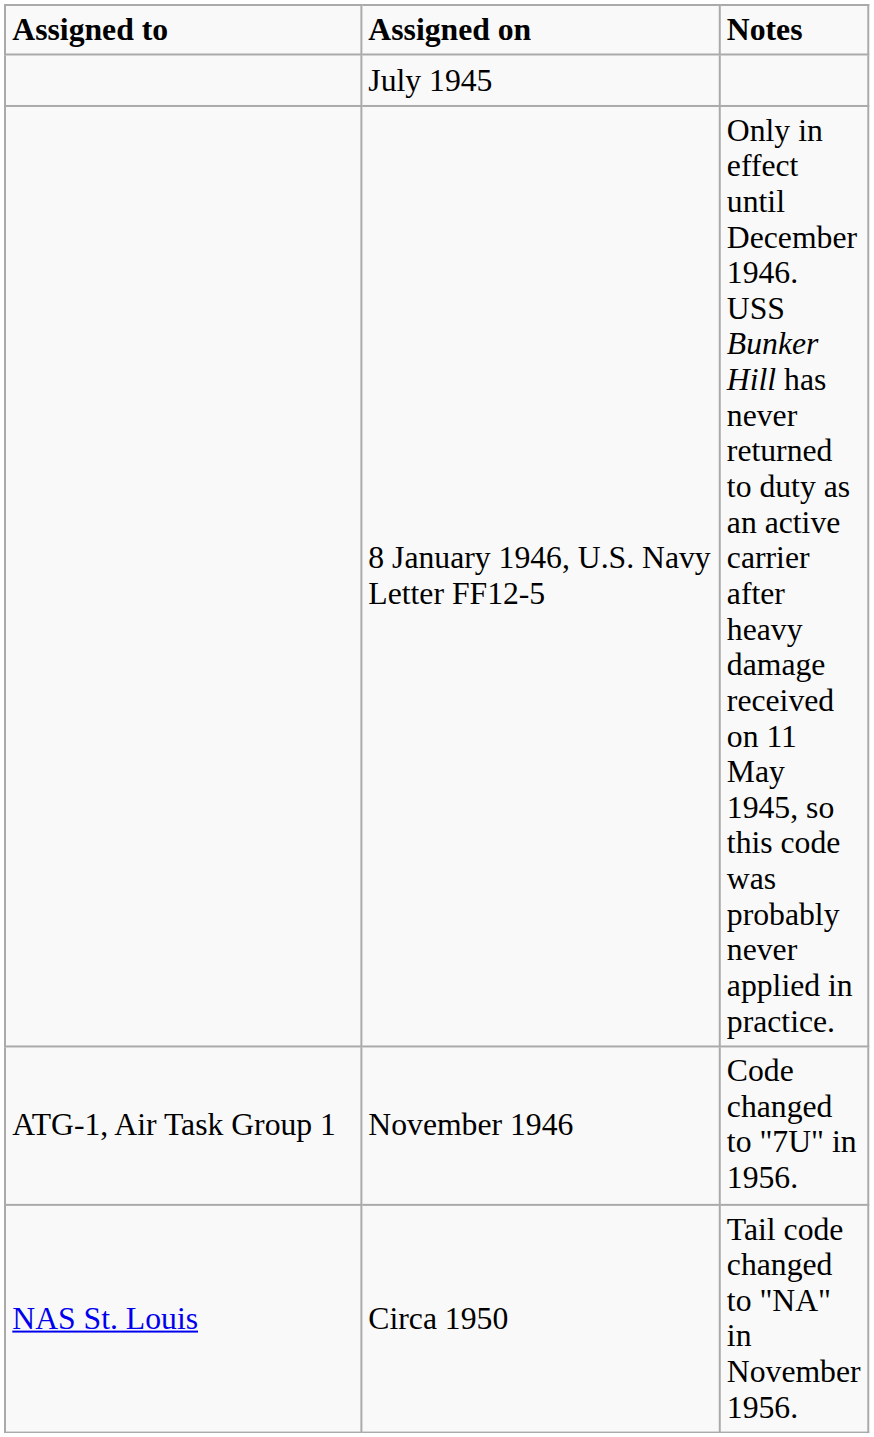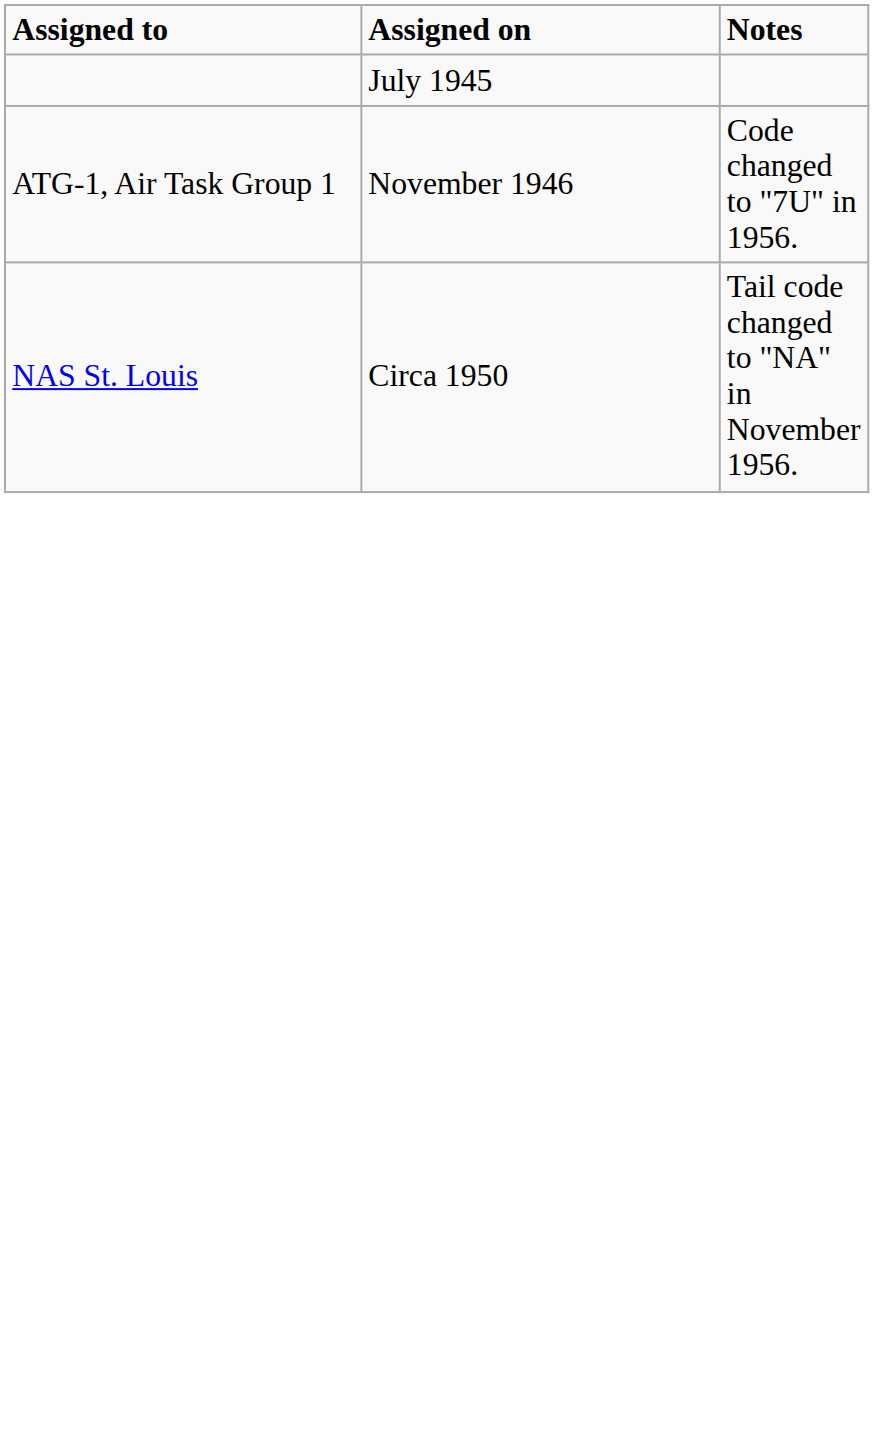 <table class="wikitable" style="width: 70%;">
 <tr>
 <td style="width: 200px;"><strong>Assigned to</strong></td>
 <td style="width: 200px;"><strong>Assigned on</strong></td>
 <td><strong>Notes</strong></td>
 </tr>
 <tr>
 <td></td>
 <td>July 1945</td>
 <td></td>
 </tr>
 <tr>
-<td></td>
-<td>8 January 1946, U.S. Navy Letter FF12-5</td>
-<td>Only in effect until December 1946.<br>USS <em>Bunker Hill</em> has never returned to duty as an active carrier after heavy damage received on 11 May 1945, so this code was probably never applied in practice.</td>
-</tr>
-<tr>
 <td>ATG-1, Air Task Group 1</td>
 <td>November 1946</td>
 <td>Code changed to "7U" in 1956.</td>
 </tr>
 <tr>
 <td><a href='#'>NAS St. Louis</a></td>
 <td>Circa 1950</td>
 <td>Tail code changed to "NA" in November 1956.</td>
 </tr>
 </table>
